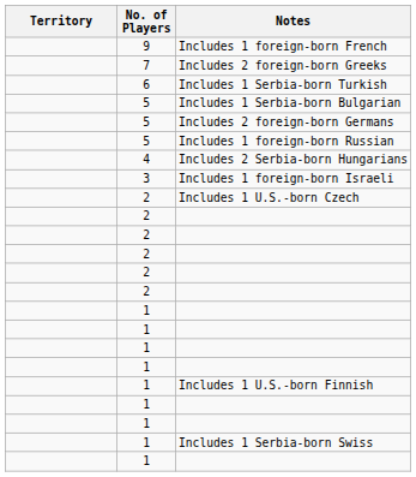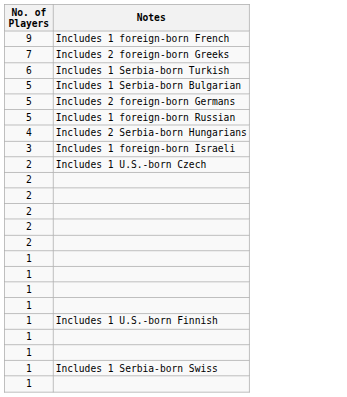 <table class="wikitable sortable">
 <tr>
-<th scope="col" width="120px">Territory</th>
 <th scope="col" width="60px">No. of Players</th>
 <th scope="col" class="unsortable">Notes</th>
 </tr>
 <tr>
-<td></td>
 <td style="text-align:center">9</td>
 <td>Includes 1 foreign-born French</td>
 </tr>
 <tr>
-<td></td>
 <td style="text-align:center">7</td>
 <td>Includes 2 foreign-born Greeks</td>
 </tr>
 <tr>
-<td></td>
 <td style="text-align:center">6</td>
 <td>Includes 1 Serbia-born Turkish</td>
 </tr>
 <tr>
-<td></td>
 <td style="text-align:center">5</td>
 <td>Includes 1 Serbia-born Bulgarian</td>
 </tr>
 <tr>
-<td></td>
 <td style="text-align:center">5</td>
 <td>Includes 2 foreign-born Germans</td>
 </tr>
 <tr>
-<td></td>
 <td style="text-align:center">5</td>
 <td>Includes 1 foreign-born Russian</td>
 </tr>
 <tr>
-<td></td>
 <td style="text-align:center">4</td>
 <td>Includes 2 Serbia-born Hungarians</td>
 </tr>
 <tr>
-<td></td>
 <td style="text-align:center">3</td>
 <td>Includes 1 foreign-born Israeli</td>
 </tr>
 <tr>
-<td></td>
 <td style="text-align:center">2</td>
 <td>Includes 1 U.S.-born Czech</td>
 </tr>
 <tr>
-<td></td>
 <td style="text-align:center">2</td>
 <td></td>
 </tr>
 <tr>
-<td></td>
 <td style="text-align:center">2</td>
 <td></td>
 </tr>
 <tr>
-<td></td>
 <td style="text-align:center">2</td>
 <td></td>
 </tr>
 <tr>
-<td></td>
 <td style="text-align:center">2</td>
 <td></td>
 </tr>
 <tr>
-<td></td>
 <td style="text-align:center">2</td>
 <td></td>
 </tr>
 <tr>
-<td></td>
 <td style="text-align:center">1</td>
 <td></td>
 </tr>
 <tr>
-<td></td>
 <td style="text-align:center">1</td>
 <td></td>
 </tr>
 <tr>
-<td></td>
 <td style="text-align:center">1</td>
 <td></td>
 </tr>
 <tr>
-<td></td>
 <td style="text-align:center">1</td>
 <td></td>
 </tr>
 <tr>
-<td></td>
 <td style="text-align:center">1</td>
 <td>Includes 1 U.S.-born Finnish</td>
 </tr>
 <tr>
-<td></td>
 <td style="text-align:center">1</td>
 <td></td>
 </tr>
 <tr>
-<td></td>
 <td style="text-align:center">1</td>
 <td></td>
 </tr>
 <tr>
-<td></td>
 <td style="text-align:center">1</td>
 <td>Includes 1 Serbia-born Swiss</td>
 </tr>
 <tr>
-<td></td>
 <td style="text-align:center">1</td>
 <td></td>
 </tr>
 </table>
